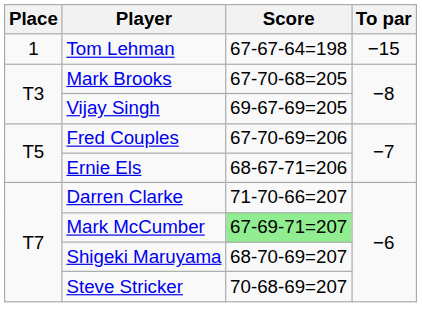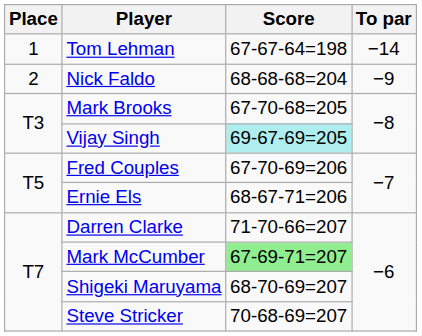 <table class="wikitable">
 <tr>
 <th>Place</th>
 <th>Player</th>
 <th>Score</th>
 <th>To par</th>
 </tr>
 <tr>
 <td align=center>1</td>
 <td> <a href='#'>Tom Lehman</a></td>
 <td align=center>67-67-64=198</td>
-<td align=center>−15</td>
+<td align=center>−14</td>
+</tr>
+<tr>
+<td align=center>2</td>
+<td> <a href='#'>Nick Faldo</a></td>
+<td align=center>68-68-68=204</td>
+<td align=center>−9</td>
 </tr>
 <tr>
 <td rowspan="2" align=center>T3</td>
 <td> <a href='#'>Mark Brooks</a></td>
 <td align=center>67-70-68=205</td>
 <td rowspan="2" align=center>−8</td>
 </tr>
 <tr>
 <td> <a href='#'>Vijay Singh</a></td>
-<td align=center>69-67-69=205</td>
+<td align=center style="background: paleturquoise;">69-67-69=205</td>
 </tr>
 <tr>
 <td rowspan="2" align=center>T5</td>
 <td> <a href='#'>Fred Couples</a></td>
 <td align=center>67-70-69=206</td>
 <td rowspan="2" align=center>−7</td>
 </tr>
 <tr>
 <td> <a href='#'>Ernie Els</a></td>
 <td align=center>68-67-71=206</td>
 </tr>
 <tr>
 <td rowspan="4" align=center>T7</td>
 <td> <a href='#'>Darren Clarke</a></td>
 <td align=center>71-70-66=207</td>
 <td rowspan="4" align=center>−6</td>
 </tr>
 <tr>
 <td> <a href='#'>Mark McCumber</a></td>
 <td align=center style="background: lightgreen;">67-69-71=207</td>
 </tr>
 <tr>
 <td> <a href='#'>Shigeki Maruyama</a></td>
 <td align=center>68-70-69=207</td>
 </tr>
 <tr>
 <td> <a href='#'>Steve Stricker</a></td>
 <td align=center>70-68-69=207</td>
 </tr>
 </table>
